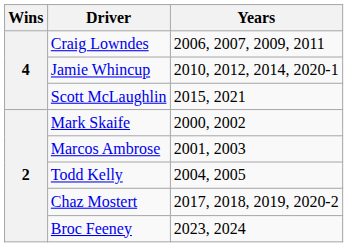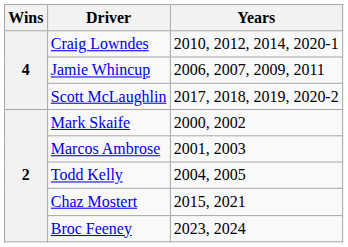 <table class="wikitable" style="font-size: 95%;">
 <tr>
 <th>Wins</th>
 <th>Driver</th>
 <th>Years</th>
 </tr>
 <tr>
 <th rowspan="3">4</th>
 <td> <a href='#'>Craig Lowndes</a></td>
+<td>2010, 2012, 2014, 2020-1</td>
+</tr>
+<tr>
+<td> <a href='#'>Jamie Whincup</a></td>
 <td>2006, 2007, 2009, 2011</td>
 </tr>
 <tr>
-<td> <a href='#'>Jamie Whincup</a></td>
-<td>2010, 2012, 2014, 2020-1</td>
-</tr>
-<tr>
 <td> <a href='#'>Scott McLaughlin</a></td>
-<td>2015, 2021</td>
+<td>2017, 2018, 2019, 2020-2</td>
 </tr>
 <tr>
 <th rowspan="5">2</th>
 <td> <a href='#'>Mark Skaife</a></td>
 <td>2000, 2002</td>
 </tr>
 <tr>
 <td> <a href='#'>Marcos Ambrose</a></td>
 <td>2001, 2003</td>
 </tr>
 <tr>
 <td> <a href='#'>Todd Kelly</a></td>
 <td>2004, 2005</td>
 </tr>
 <tr>
 <td> <a href='#'>Chaz Mostert</a></td>
-<td>2017, 2018, 2019, 2020-2</td>
+<td>2015, 2021</td>
 </tr>
 <tr>
 <td> <a href='#'>Broc Feeney</a></td>
 <td>2023, 2024</td>
 </tr>
 </table>
